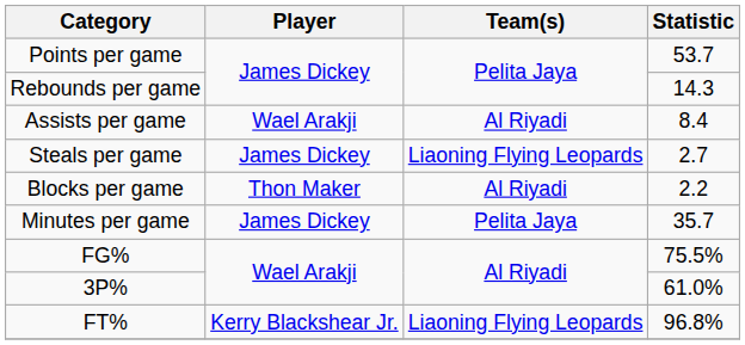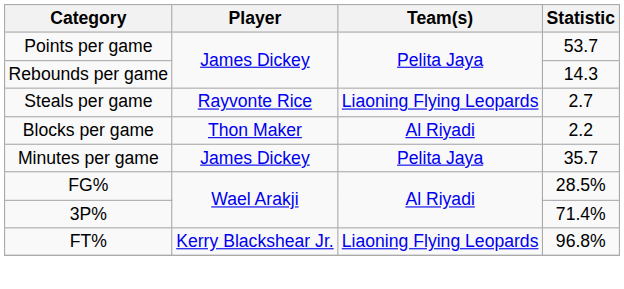 <table class="wikitable" style="text-align:center">
 <tr>
 <th>Category</th>
 <th>Player</th>
 <th>Team(s)</th>
 <th>Statistic</th>
 </tr>
 <tr>
 <td>Points per game</td>
 <td rowspan="2"><a href='#'>James Dickey</a></td>
 <td rowspan="2"><a href='#'>Pelita Jaya</a></td>
 <td>53.7</td>
 </tr>
 <tr>
 <td>Rebounds per game</td>
 <td>14.3</td>
 </tr>
 <tr>
-<td>Assists per game</td>
-<td><a href='#'>Wael Arakji</a></td>
-<td><a href='#'>Al Riyadi</a></td>
-<td>8.4</td>
-</tr>
-<tr>
 <td>Steals per game</td>
-<td><a href='#'>James Dickey</a></td>
+<td><a href='#'>Rayvonte Rice</a></td>
 <td><a href='#'>Liaoning Flying Leopards</a></td>
 <td>2.7</td>
 </tr>
 <tr>
 <td>Blocks per game</td>
 <td><a href='#'>Thon Maker</a></td>
 <td><a href='#'>Al Riyadi</a></td>
 <td>2.2</td>
 </tr>
 <tr>
 <td>Minutes per game</td>
 <td><a href='#'>James Dickey</a></td>
 <td><a href='#'>Pelita Jaya</a></td>
 <td>35.7</td>
 </tr>
 <tr>
 <td>FG%</td>
 <td rowspan="2"><a href='#'>Wael Arakji</a></td>
 <td rowspan="2"><a href='#'>Al Riyadi</a></td>
-<td>75.5%</td>
+<td>28.5%</td>
 </tr>
 <tr>
 <td>3P%</td>
-<td>61.0%</td>
+<td>71.4%</td>
 </tr>
 <tr>
 <td>FT%</td>
 <td><a href='#'>Kerry Blackshear Jr.</a></td>
 <td><a href='#'>Liaoning Flying Leopards</a></td>
 <td>96.8%</td>
 </tr>
 <tr>
 </tr>
 </table>
